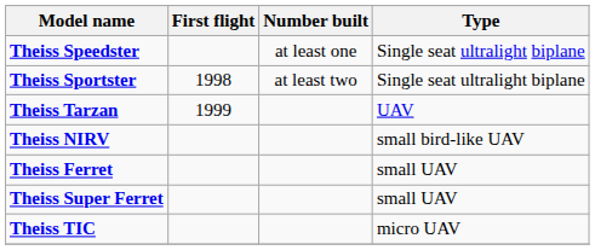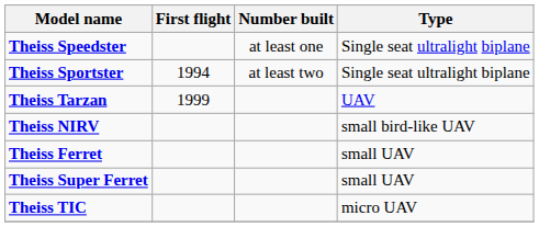 <table class="wikitable" align=center style="font-size:90%;">
 <tr>
 </tr>
 <tr style="background:#efefef;">
 <th>Model name</th>
 <th>First flight</th>
 <th>Number built</th>
 <th>Type</th>
 </tr>
 <tr>
 <td align=left><strong><a href='#'>Theiss Speedster</a></strong></td>
 <td align=center></td>
 <td align=center>at least one</td>
 <td align=left>Single seat <a href='#'>ultralight</a> <a href='#'>biplane</a></td>
 </tr>
 <tr>
 <td align=left><strong><a href='#'>Theiss Sportster</a></strong></td>
-<td align=center>1998</td>
+<td align=center>1994</td>
 <td align=center>at least two</td>
 <td align=left>Single seat ultralight biplane</td>
 </tr>
 <tr>
 <td align=left><strong><a href='#'>Theiss Tarzan</a></strong></td>
 <td align=center>1999</td>
 <td align=center></td>
 <td align=left><a href='#'>UAV</a></td>
 </tr>
 <tr>
 <td align=left><strong><a href='#'>Theiss NIRV</a></strong></td>
 <td align=center></td>
 <td align=center></td>
 <td align=left>small bird-like UAV</td>
 </tr>
 <tr>
 <td align=left><strong><a href='#'>Theiss Ferret</a></strong></td>
 <td align=center></td>
 <td align=center></td>
 <td align=left>small UAV</td>
 </tr>
 <tr>
 <td align=left><strong><a href='#'>Theiss Super Ferret</a></strong></td>
 <td align=center></td>
 <td align=center></td>
 <td align=left>small UAV</td>
 </tr>
 <tr>
 <td align=left><strong><a href='#'>Theiss TIC</a></strong></td>
 <td align=center></td>
 <td align=center></td>
 <td align=left>micro UAV</td>
 </tr>
 <tr>
 </tr>
 </table>
